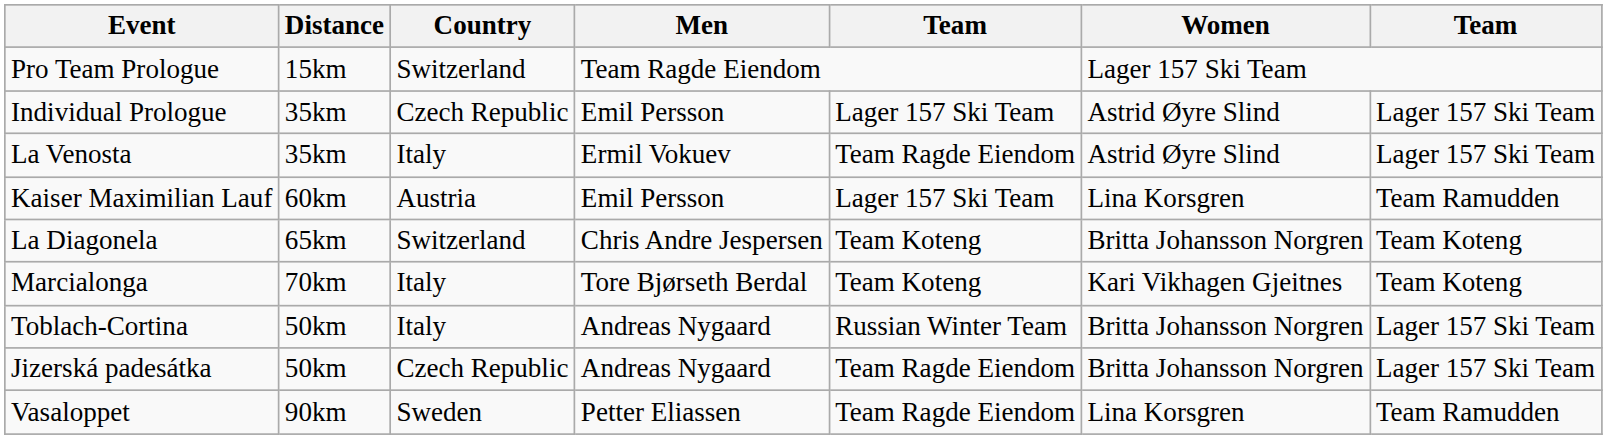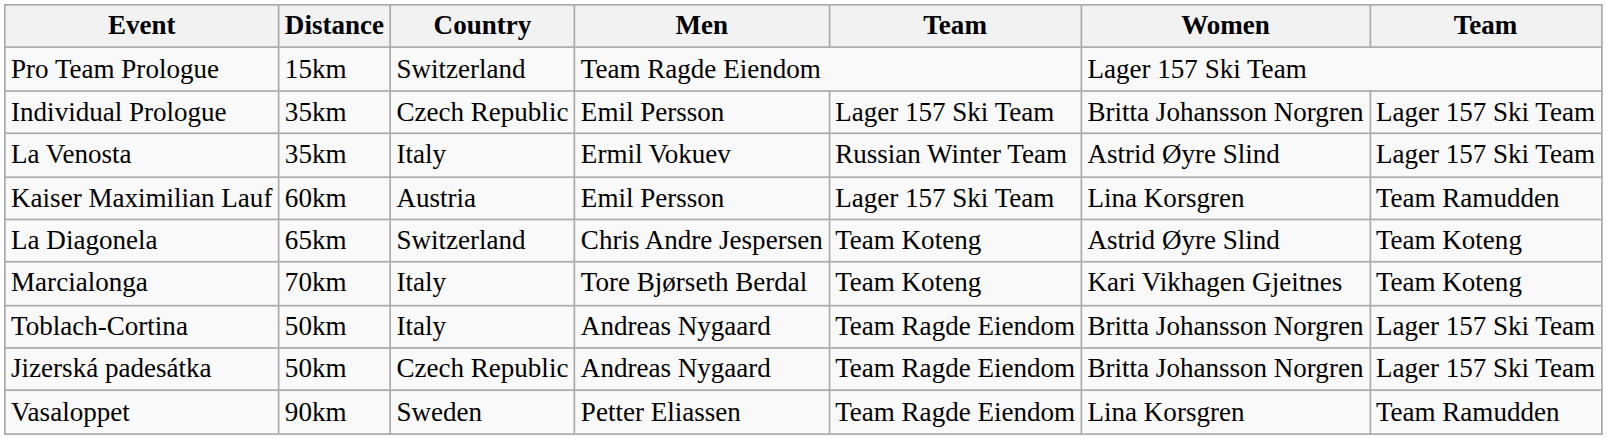 <table class="wikitable">
 <tr>
 <th>Event</th>
 <th>Distance</th>
 <th>Country</th>
 <th>Men</th>
 <th>Team</th>
 <th>Women</th>
 <th>Team</th>
 </tr>
 <tr>
 <td>Pro Team Prologue</td>
 <td>15km</td>
 <td> Switzerland</td>
 <td colspan="2">Team Ragde Eiendom</td>
 <td colspan="2">Lager 157 Ski Team</td>
 </tr>
 <tr>
 <td>Individual Prologue</td>
 <td>35km</td>
 <td> Czech Republic</td>
 <td> Emil Persson</td>
 <td>Lager 157 Ski Team</td>
-<td> Astrid Øyre Slind</td>
+<td> Britta Johansson Norgren</td>
 <td>Lager 157 Ski Team</td>
 </tr>
 <tr>
 <td>La Venosta</td>
 <td>35km</td>
 <td> Italy</td>
 <td> Ermil Vokuev</td>
-<td>Team Ragde Eiendom</td>
+<td>Russian Winter Team</td>
 <td> Astrid Øyre Slind</td>
 <td>Lager 157 Ski Team</td>
 </tr>
 <tr>
 <td>Kaiser Maximilian Lauf</td>
 <td>60km</td>
 <td> Austria</td>
 <td> Emil Persson</td>
 <td>Lager 157 Ski Team</td>
 <td> Lina Korsgren</td>
 <td>Team Ramudden</td>
 </tr>
 <tr>
 <td>La Diagonela</td>
 <td>65km</td>
 <td> Switzerland</td>
 <td> Chris Andre Jespersen</td>
 <td>Team Koteng</td>
-<td> Britta Johansson Norgren</td>
+<td> Astrid Øyre Slind</td>
 <td>Team Koteng</td>
 </tr>
 <tr>
 <td>Marcialonga</td>
 <td>70km</td>
 <td> Italy</td>
 <td> Tore Bjørseth Berdal</td>
 <td>Team Koteng</td>
 <td> Kari Vikhagen Gjeitnes</td>
 <td>Team Koteng</td>
 </tr>
 <tr>
 <td>Toblach-Cortina</td>
 <td>50km</td>
 <td> Italy</td>
 <td> Andreas Nygaard</td>
-<td>Russian Winter Team</td>
+<td>Team Ragde Eiendom</td>
 <td> Britta Johansson Norgren</td>
 <td>Lager 157 Ski Team</td>
 </tr>
 <tr>
 <td>Jizerská padesátka</td>
 <td>50km</td>
 <td> Czech Republic</td>
 <td> Andreas Nygaard</td>
 <td>Team Ragde Eiendom</td>
 <td> Britta Johansson Norgren</td>
 <td>Lager 157 Ski Team</td>
 </tr>
 <tr>
 <td>Vasaloppet</td>
 <td>90km</td>
 <td> Sweden</td>
 <td> Petter Eliassen</td>
 <td>Team Ragde Eiendom</td>
 <td> Lina Korsgren</td>
 <td>Team Ramudden</td>
 </tr>
 </table>
